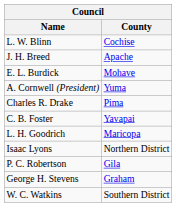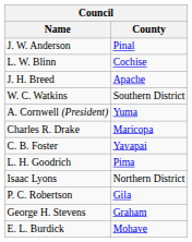 <table class="wikitable">
 <tr>
 <th colspan="2">Council</th>
 </tr>
 <tr>
 <th>Name</th>
 <th>County</th>
+</tr>
+<tr>
+<td>J. W. Anderson</td>
+<td><a href='#'>Pinal</a></td>
 </tr>
 <tr>
 <td>L. W. Blinn</td>
 <td><a href='#'>Cochise</a></td>
 </tr>
 <tr>
 <td>J. H. Breed</td>
 <td><a href='#'>Apache</a></td>
 </tr>
 <tr>
-<td>E. L. Burdick</td>
-<td><a href='#'>Mohave</a></td>
+<td>W. C. Watkins</td>
+<td>Southern District</td>
 </tr>
 <tr>
 <td>A. Cornwell <em>(President)</em></td>
 <td><a href='#'>Yuma</a></td>
 </tr>
 <tr>
 <td>Charles R. Drake</td>
-<td><a href='#'>Pima</a></td>
+<td><a href='#'>Maricopa</a></td>
 </tr>
 <tr>
 <td>C. B. Foster</td>
 <td><a href='#'>Yavapai</a></td>
 </tr>
 <tr>
 <td>L. H. Goodrich</td>
-<td><a href='#'>Maricopa</a></td>
+<td><a href='#'>Pima</a></td>
 </tr>
 <tr>
 <td>Isaac Lyons</td>
 <td>Northern District</td>
 </tr>
 <tr>
 <td>P. C. Robertson</td>
 <td><a href='#'>Gila</a></td>
 </tr>
 <tr>
 <td>George H. Stevens</td>
 <td><a href='#'>Graham</a></td>
 </tr>
 <tr>
-<td>W. C. Watkins</td>
-<td>Southern District</td>
+<td>E. L. Burdick</td>
+<td><a href='#'>Mohave</a></td>
 </tr>
 </table>
